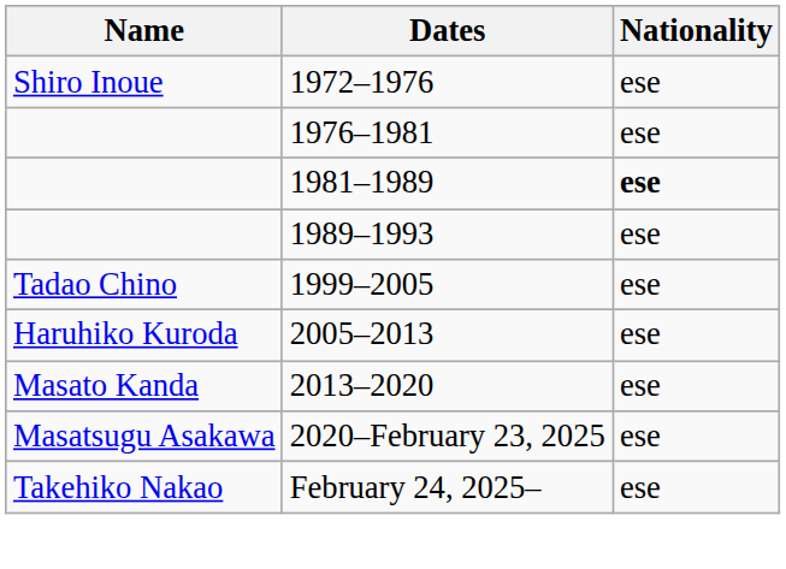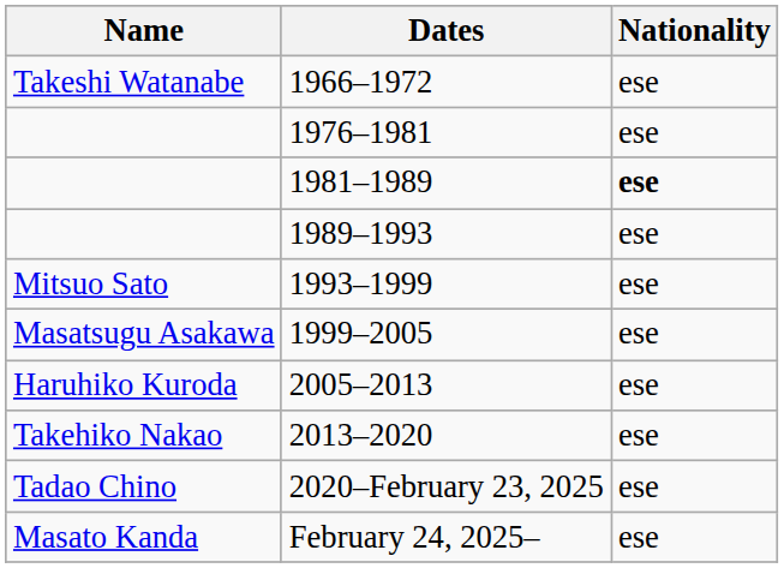 <table class="wikitable">
 <tr>
 <th>Name</th>
 <th>Dates</th>
 <th>Nationality</th>
 </tr>
 <tr>
-<td><a href='#'>Shiro Inoue</a></td>
-<td>1972–1976</td>
+<td><a href='#'>Takeshi Watanabe</a></td>
+<td>1966–1972</td>
 <td>ese</td>
 </tr>
 <tr>
 <td></td>
 <td>1976–1981</td>
 <td>ese</td>
 </tr>
 <tr>
 <td></td>
 <td>1981–1989</td>
 <td><strong>ese</strong></td>
 </tr>
 <tr>
 <td></td>
 <td>1989–1993</td>
 <td>ese</td>
 </tr>
 <tr>
-<td><a href='#'>Tadao Chino</a></td>
+<td><a href='#'>Mitsuo Sato</a></td>
+<td>1993–1999</td>
+<td>ese</td>
+</tr>
+<tr>
+<td><a href='#'>Masatsugu Asakawa</a></td>
 <td>1999–2005</td>
 <td>ese</td>
 </tr>
 <tr>
 <td><a href='#'>Haruhiko Kuroda</a></td>
 <td>2005–2013</td>
 <td>ese</td>
 </tr>
 <tr>
-<td><a href='#'>Masato Kanda</a></td>
+<td><a href='#'>Takehiko Nakao</a></td>
 <td>2013–2020</td>
 <td>ese</td>
 </tr>
 <tr>
-<td><a href='#'>Masatsugu Asakawa</a></td>
+<td><a href='#'>Tadao Chino</a></td>
 <td>2020–February 23, 2025</td>
 <td>ese</td>
 </tr>
 <tr>
-<td><a href='#'>Takehiko Nakao</a></td>
+<td><a href='#'>Masato Kanda</a></td>
 <td>February 24, 2025–</td>
 <td>ese</td>
 </tr>
 </table>
